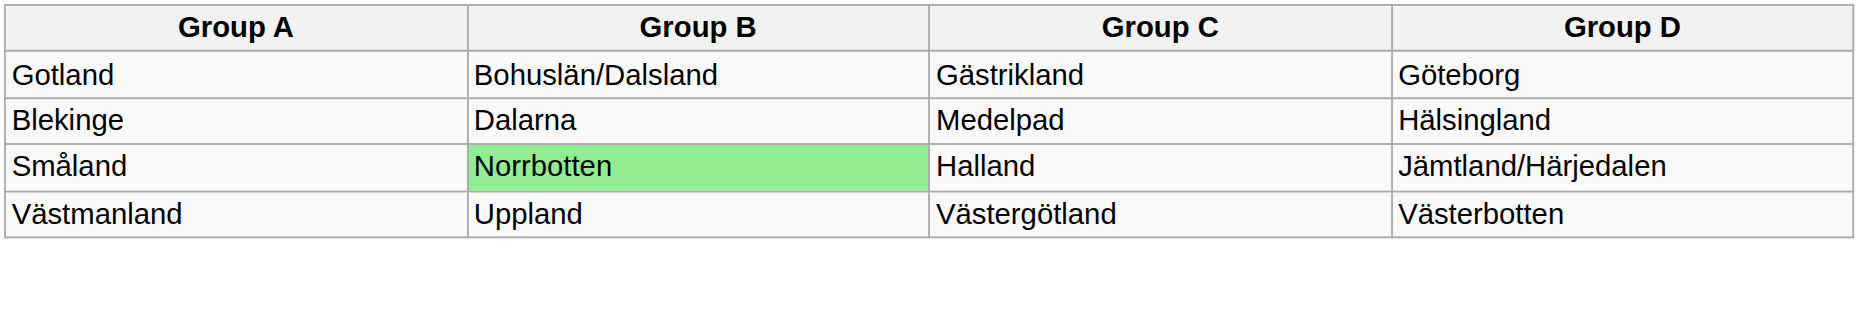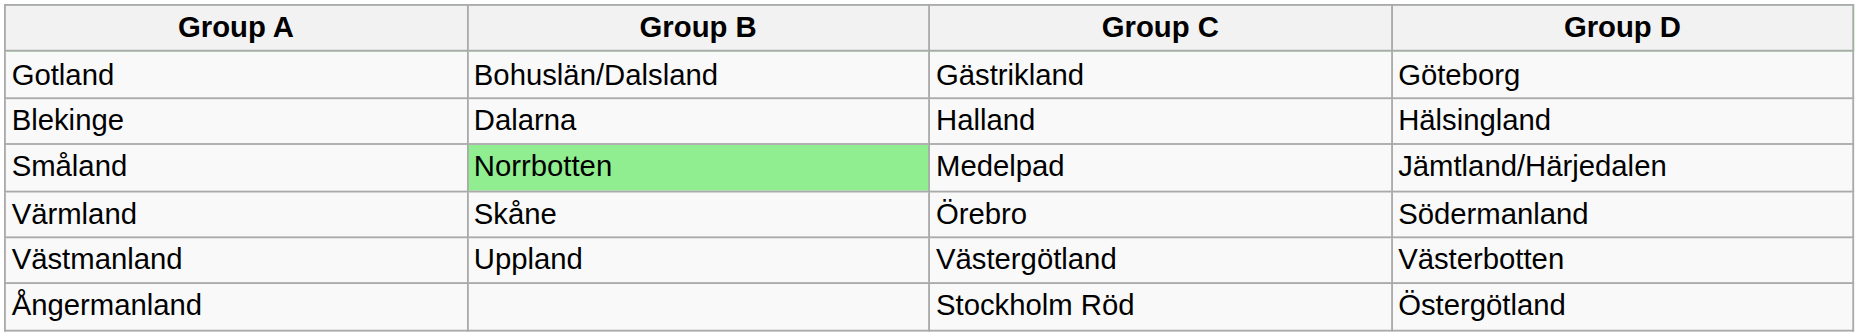 <table width="80%" class="wikitable">
 <tr ---- bgcolor="#00F000">
 <th width="25%"><div>Group A</div></th>
 <th width="25%"><div>Group B</div></th>
 <th width="25%"><div>Group C</div></th>
 <th width="25%"><div>Group D</div></th>
 </tr>
 <tr ---->
 <td>Gotland</td>
 <td>Bohuslän/Dalsland</td>
 <td>Gästrikland</td>
 <td>Göteborg</td>
 </tr>
 <tr ---->
 <td>Blekinge</td>
 <td>Dalarna</td>
-<td>Medelpad</td>
+<td>Halland</td>
 <td>Hälsingland</td>
 </tr>
 <tr ---->
 <td>Småland</td>
 <td style="background: lightgreen;">Norrbotten</td>
-<td>Halland</td>
+<td>Medelpad</td>
 <td>Jämtland/Härjedalen</td>
+</tr>
+<tr ---->
+<td>Värmland</td>
+<td>Skåne</td>
+<td>Örebro</td>
+<td>Södermanland</td>
 </tr>
 <tr ---->
 <td>Västmanland</td>
 <td>Uppland</td>
 <td>Västergötland</td>
 <td>Västerbotten</td>
 </tr>
+<tr ---->
+<td>Ångermanland</td>
+<td></td>
+<td>Stockholm Röd</td>
+<td>Östergötland</td>
+</tr>
 </table>
